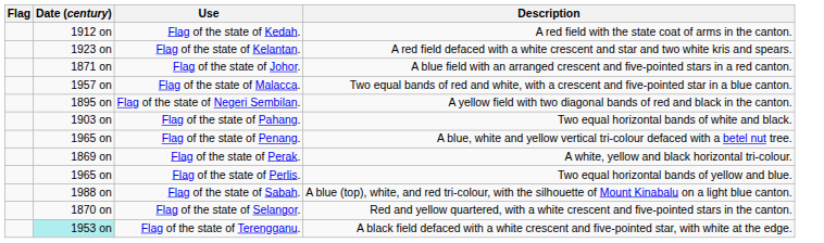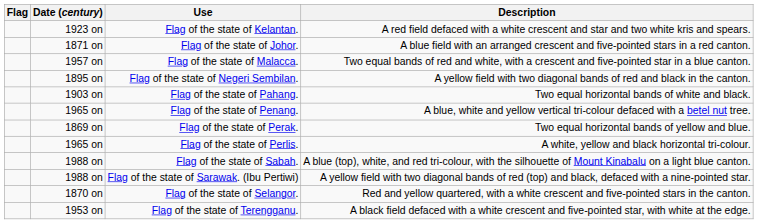 <table class="wikitable sortable" style="text-align:right">
 <tr>
 <th>Flag</th>
 <th>Date (<em>century</em>)</th>
 <th>Use</th>
 <th>Description</th>
-</tr>
-<tr>
-<td></td>
-<td>1912 on</td>
-<td><a href='#'>Flag</a> of the state of <a href='#'>Kedah</a>.</td>
-<td>A red field with the state coat of arms in the canton.</td>
 </tr>
 <tr>
 <td></td>
 <td>1923 on</td>
 <td><a href='#'>Flag</a> of the state of <a href='#'>Kelantan</a>.</td>
 <td>A red field defaced with a white crescent and star and two white kris and spears.</td>
 </tr>
 <tr>
 <td></td>
 <td>1871 on</td>
 <td><a href='#'>Flag</a> of the state of <a href='#'>Johor</a>.</td>
 <td>A blue field with an arranged crescent and five-pointed stars in a red canton.</td>
 </tr>
 <tr>
 <td></td>
 <td>1957 on</td>
 <td><a href='#'>Flag</a> of the state of <a href='#'>Malacca</a>.</td>
 <td>Two equal bands of red and white, with a crescent and five-pointed star in a blue canton.</td>
 </tr>
 <tr>
 <td></td>
 <td>1895 on</td>
 <td><a href='#'>Flag</a> of the state of <a href='#'>Negeri Sembilan</a>.</td>
 <td>A yellow field with two diagonal bands of red and black in the canton.</td>
 </tr>
 <tr>
 <td></td>
 <td>1903 on</td>
 <td><a href='#'>Flag</a> of the state of <a href='#'>Pahang</a>.</td>
 <td>Two equal horizontal bands of white and black.</td>
 </tr>
 <tr>
 <td></td>
 <td>1965 on</td>
 <td><a href='#'>Flag</a> of the state of <a href='#'>Penang</a>.</td>
 <td>A blue, white and yellow vertical tri-colour defaced with a <a href='#'>betel nut</a> tree.</td>
 </tr>
 <tr>
 <td></td>
 <td>1869 on</td>
 <td><a href='#'>Flag</a> of the state of <a href='#'>Perak</a>.</td>
-<td>A white, yellow and black horizontal tri-colour.</td>
+<td>Two equal horizontal bands of yellow and blue.</td>
 </tr>
 <tr>
 <td></td>
 <td>1965 on</td>
 <td><a href='#'>Flag</a> of the state of <a href='#'>Perlis</a>.</td>
-<td>Two equal horizontal bands of yellow and blue.</td>
+<td>A white, yellow and black horizontal tri-colour.</td>
 </tr>
 <tr>
 <td></td>
 <td>1988 on</td>
 <td><a href='#'>Flag</a> of the state of <a href='#'>Sabah</a>.</td>
 <td>A blue (top), white, and red tri-colour, with the silhouette of <a href='#'>Mount Kinabalu</a> on a light blue canton.</td>
 </tr>
 <tr>
 <td></td>
+<td>1988 on</td>
+<td><a href='#'>Flag</a> of the state of <a href='#'>Sarawak</a>. (Ibu Pertiwi)</td>
+<td>A yellow field with two diagonal bands of red (top) and black, defaced with a nine-pointed star.</td>
+</tr>
+<tr>
+<td></td>
 <td>1870 on</td>
 <td><a href='#'>Flag</a> of the state of <a href='#'>Selangor</a>.</td>
 <td>Red and yellow quartered, with a white crescent and five-pointed stars in the canton.</td>
 </tr>
 <tr>
 <td></td>
-<td style="background: paleturquoise;">1953 on</td>
+<td>1953 on</td>
 <td><a href='#'>Flag</a> of the state of <a href='#'>Terengganu</a>.</td>
 <td>A black field defaced with a white crescent and five-pointed star, with white at the edge.</td>
 </tr>
 </table>
